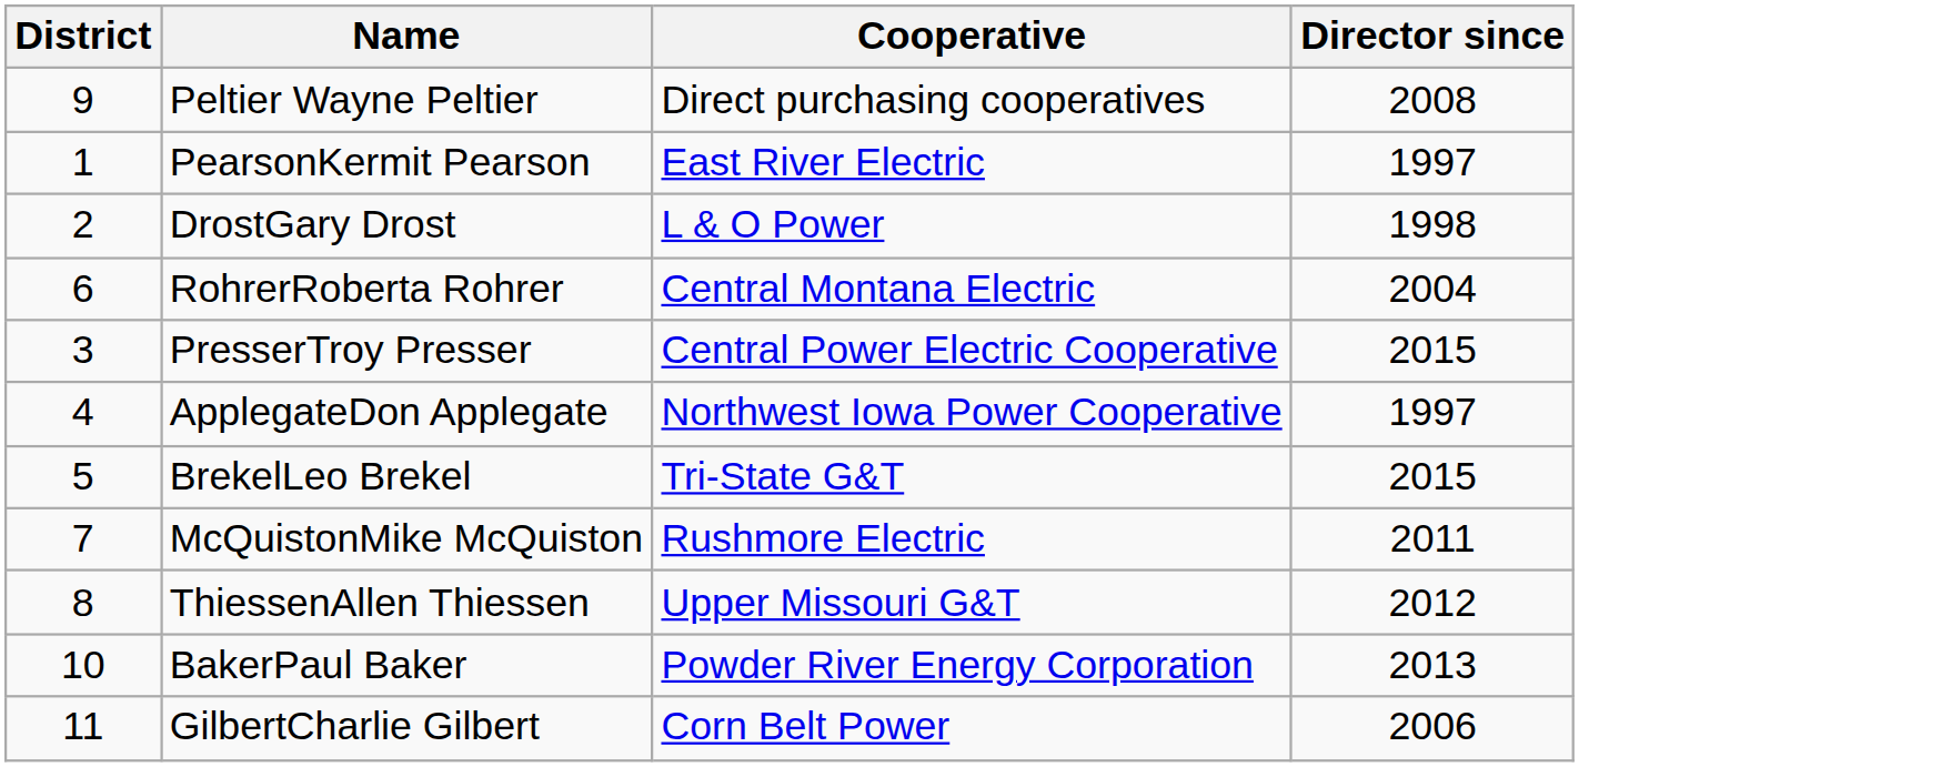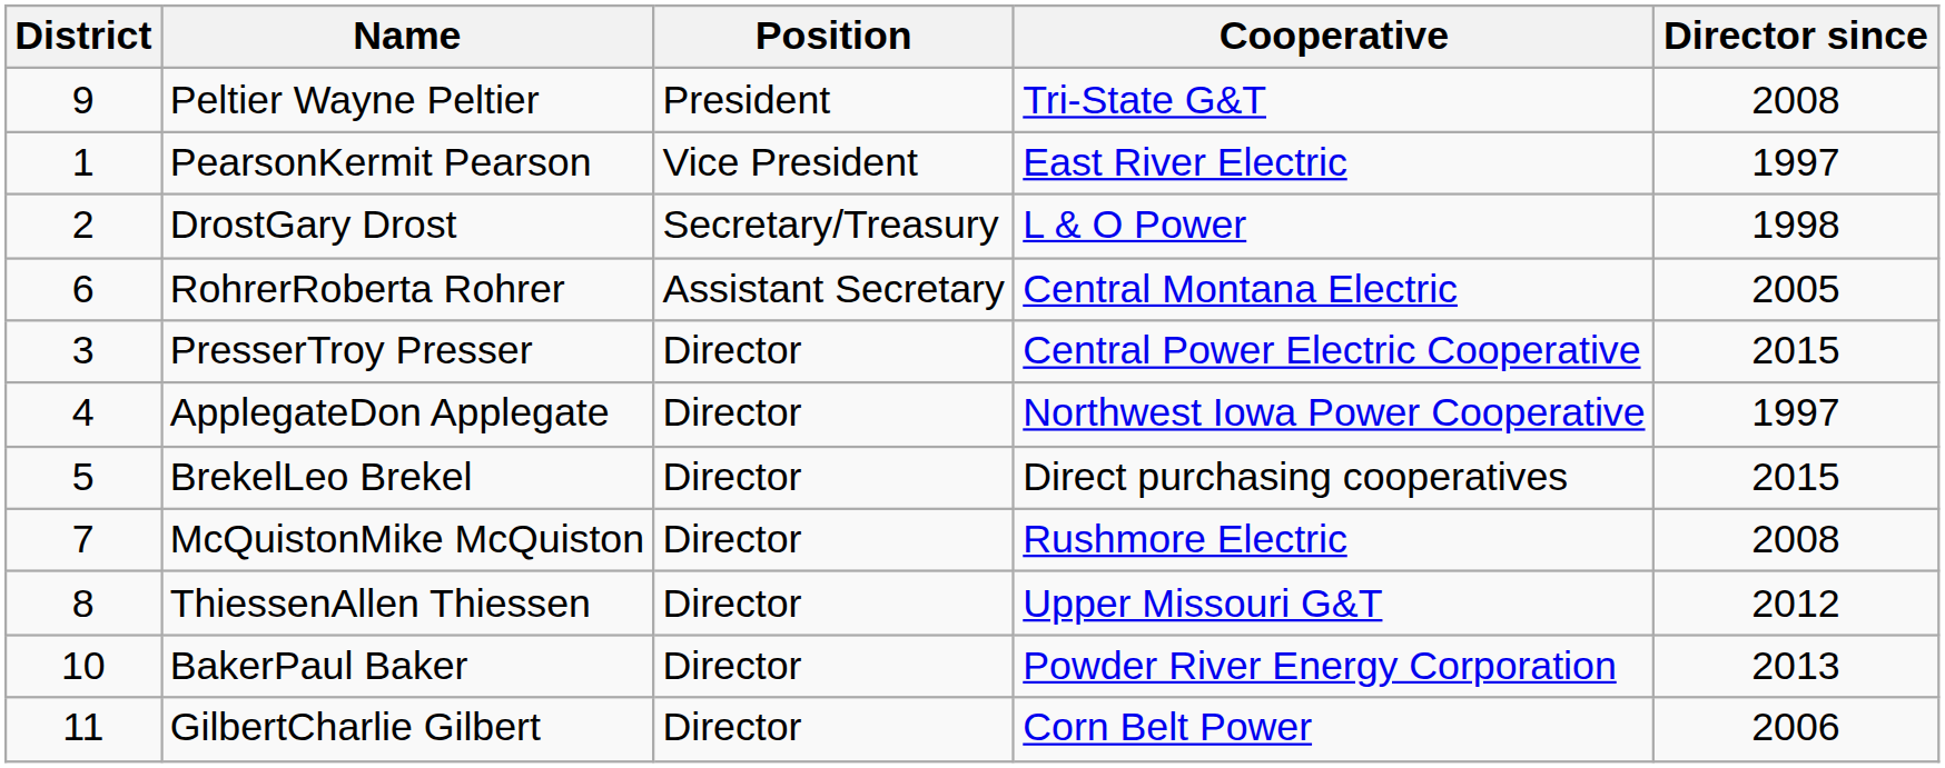 <table class="wikitable sortable">
 <tr>
 <th>District</th>
 <th>Name</th>
+<th>Position</th>
 <th>Cooperative</th>
 <th>Director since</th>
 </tr>
 <tr>
 <td align=center>9</td>
 <td><span>Peltier </span>Wayne Peltier</td>
-<td>Direct purchasing cooperatives</td>
+<td>President</td>
+<td><a href='#'>Tri-State G&T</a></td>
 <td align=center>2008</td>
 </tr>
 <tr>
 <td align=center>1</td>
 <td><span>Pearson</span>Kermit Pearson</td>
+<td>Vice President</td>
 <td><a href='#'>East River Electric</a></td>
 <td align=center>1997</td>
 </tr>
 <tr>
 <td align=center>2</td>
 <td><span>Drost</span>Gary Drost</td>
+<td>Secretary/Treasury</td>
 <td><a href='#'>L & O Power</a></td>
 <td align=center>1998</td>
 </tr>
 <tr>
 <td align=center>6</td>
 <td><span>Rohrer</span>Roberta Rohrer</td>
+<td>Assistant Secretary</td>
 <td><a href='#'>Central Montana Electric</a></td>
-<td align=center>2004</td>
+<td align=center>2005</td>
 </tr>
 <tr>
 <td align=center>3</td>
 <td><span>Presser</span>Troy Presser</td>
+<td>Director</td>
 <td><a href='#'>Central Power Electric Cooperative</a></td>
 <td align=center>2015</td>
 </tr>
 <tr>
 <td align=center>4</td>
 <td><span>Applegate</span>Don Applegate</td>
+<td>Director</td>
 <td><a href='#'>Northwest Iowa Power Cooperative</a></td>
 <td align=center>1997</td>
 </tr>
 <tr>
 <td align=center>5</td>
 <td><span>Brekel</span>Leo Brekel</td>
-<td><a href='#'>Tri-State G&T</a></td>
+<td>Director</td>
+<td>Direct purchasing cooperatives</td>
 <td align=center>2015</td>
 </tr>
 <tr>
 <td align=center>7</td>
 <td><span>McQuiston</span>Mike McQuiston</td>
+<td>Director</td>
 <td><a href='#'>Rushmore Electric</a></td>
-<td align=center>2011</td>
+<td align=center>2008</td>
 </tr>
 <tr>
 <td align=center>8</td>
 <td><span>Thiessen</span>Allen Thiessen</td>
+<td>Director</td>
 <td><a href='#'>Upper Missouri G&T</a></td>
 <td align=center>2012</td>
 </tr>
 <tr>
 <td align=center>10</td>
 <td><span>Baker</span>Paul Baker</td>
+<td>Director</td>
 <td><a href='#'>Powder River Energy Corporation</a></td>
 <td align=center>2013</td>
 </tr>
 <tr>
 <td align=center>11</td>
 <td><span>Gilbert</span>Charlie Gilbert</td>
+<td>Director</td>
 <td><a href='#'>Corn Belt Power</a></td>
 <td align=center>2006</td>
 </tr>
 </table>
